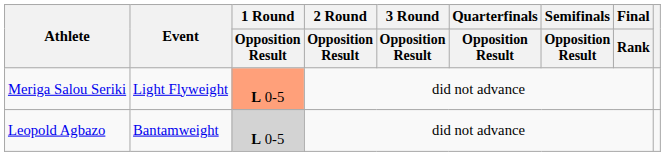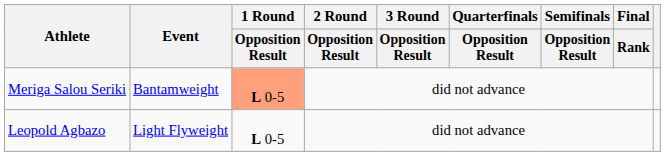 <table class="wikitable" style="font-size:90%">
 <tr>
 <th rowspan="2">Athlete</th>
 <th rowspan="2">Event</th>
 <th>1 Round</th>
 <th>2 Round</th>
 <th>3 Round</th>
 <th>Quarterfinals</th>
 <th>Semifinals</th>
 <th>Final</th>
 <th rowspan="2"></th>
 </tr>
 <tr style="font-size:95%">
 <th>Opposition<br>Result</th>
 <th>Opposition<br>Result</th>
 <th>Opposition<br>Result</th>
 <th>Opposition<br>Result</th>
 <th>Opposition<br>Result</th>
 <th>Rank</th>
 </tr>
 <tr align=center>
 <td align=left><a href='#'>Meriga Salou Seriki</a></td>
-<td align=left><a href='#'>Light Flyweight</a></td>
+<td align=left><a href='#'>Bantamweight</a></td>
 <td style="background: lightsalmon;"><br><strong>L</strong> 0-5</td>
 <td colspan="5">did not advance</td>
 <td></td>
 </tr>
 <tr align=center>
 <td align=left><a href='#'>Leopold Agbazo</a></td>
-<td align=left><a href='#'>Bantamweight</a></td>
-<td style="background: lightgrey;"><br><strong>L</strong> 0-5</td>
+<td align=left><a href='#'>Light Flyweight</a></td>
+<td><br><strong>L</strong> 0-5</td>
 <td colspan=5>did not advance</td>
 <td></td>
 </tr>
 </table>
